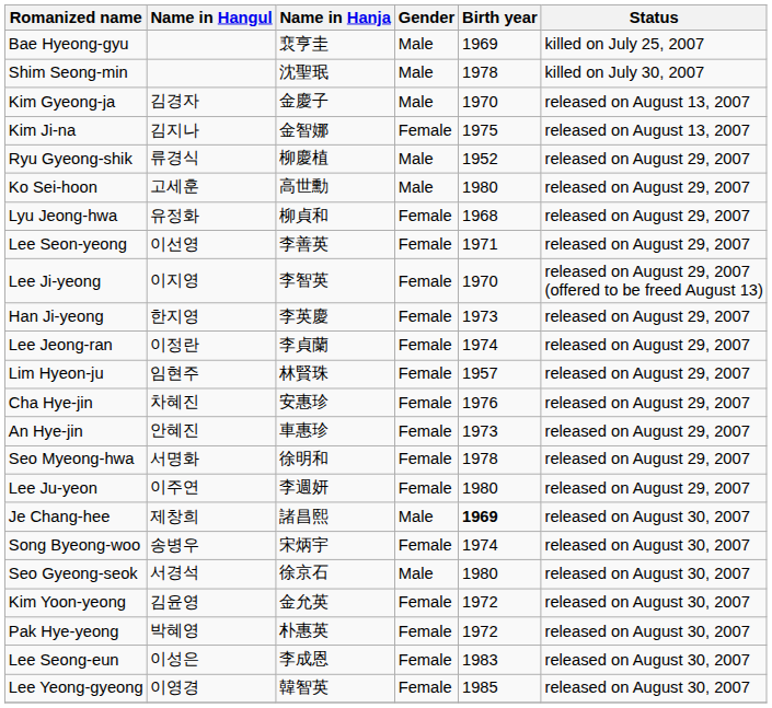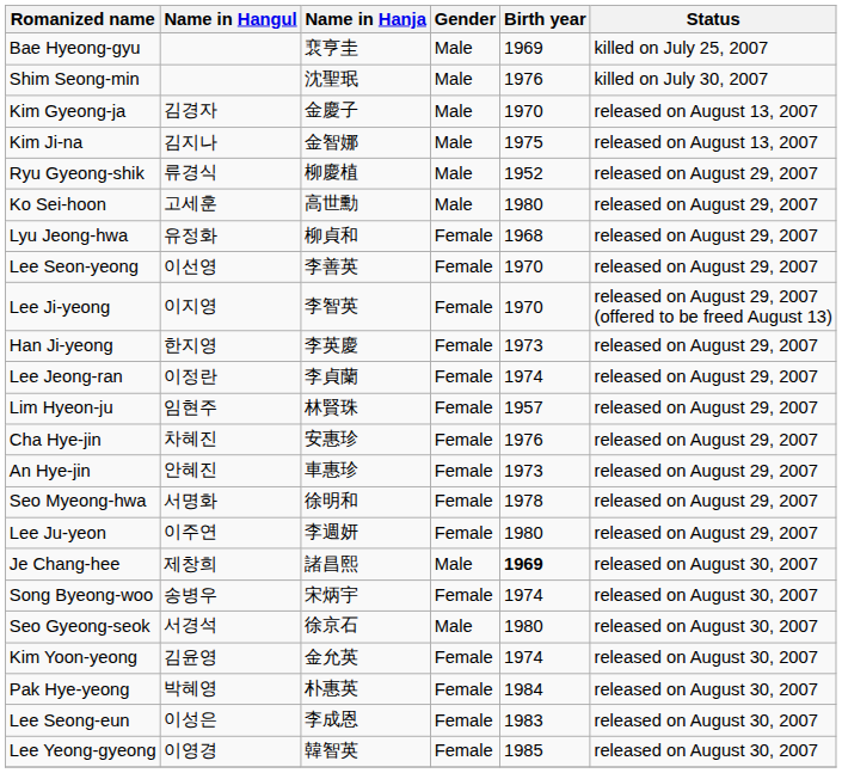 <table class="wikitable">
 <tr>
 <th>Romanized name</th>
 <th>Name in <a href='#'>Hangul</a></th>
 <th>Name in <a href='#'>Hanja</a></th>
 <th>Gender</th>
 <th>Birth year</th>
 <th>Status</th>
 </tr>
 <tr>
 <td>Bae Hyeong-gyu</td>
 <td></td>
 <td>裵亨圭</td>
 <td>Male</td>
 <td>1969</td>
 <td>killed on July 25, 2007</td>
 </tr>
 <tr>
 <td>Shim Seong-min</td>
 <td></td>
 <td>沈聖珉</td>
 <td>Male</td>
-<td>1978</td>
+<td>1976</td>
 <td>killed on July 30, 2007</td>
 </tr>
 <tr>
 <td>Kim Gyeong-ja</td>
 <td>김경자</td>
 <td>金慶子</td>
 <td>Male</td>
 <td>1970</td>
 <td>released on August 13, 2007</td>
 </tr>
 <tr>
 <td>Kim Ji-na</td>
 <td>김지나</td>
 <td>金智娜</td>
-<td>Female</td>
+<td>Male</td>
 <td>1975</td>
 <td>released on August 13, 2007</td>
 </tr>
 <tr>
 <td>Ryu Gyeong-shik</td>
 <td>류경식</td>
 <td>柳慶植</td>
 <td>Male</td>
 <td>1952</td>
 <td>released on August 29, 2007</td>
 </tr>
 <tr>
 <td>Ko Sei-hoon</td>
 <td>고세훈</td>
 <td>高世勳</td>
 <td>Male</td>
 <td>1980</td>
 <td>released on August 29, 2007</td>
 </tr>
 <tr>
 <td>Lyu Jeong-hwa</td>
 <td>유정화</td>
 <td>柳貞和</td>
 <td>Female</td>
 <td>1968</td>
 <td>released on August 29, 2007</td>
 </tr>
 <tr>
 <td>Lee Seon-yeong</td>
 <td>이선영</td>
 <td>李善英</td>
 <td>Female</td>
-<td>1971</td>
+<td>1970</td>
 <td>released on August 29, 2007</td>
 </tr>
 <tr>
 <td>Lee Ji-yeong</td>
 <td>이지영</td>
 <td>李智英</td>
 <td>Female</td>
 <td>1970</td>
 <td>released on August 29, 2007 <br> (offered to be freed August 13)</td>
 </tr>
 <tr>
 <td>Han Ji-yeong</td>
 <td>한지영</td>
 <td>李英慶</td>
 <td>Female</td>
 <td>1973</td>
 <td>released on August 29, 2007</td>
 </tr>
 <tr>
 <td>Lee Jeong-ran</td>
 <td>이정란</td>
 <td>李貞蘭</td>
 <td>Female</td>
 <td>1974</td>
 <td>released on August 29, 2007</td>
 </tr>
 <tr>
 <td>Lim Hyeon-ju</td>
 <td>임현주</td>
 <td>林賢珠</td>
 <td>Female</td>
 <td>1957</td>
 <td>released on August 29, 2007</td>
 </tr>
 <tr>
 <td>Cha Hye-jin</td>
 <td>차혜진</td>
 <td>安惠珍</td>
 <td>Female</td>
 <td>1976</td>
 <td>released on August 29, 2007</td>
 </tr>
 <tr>
 <td>An Hye-jin</td>
 <td>안혜진</td>
 <td>車惠珍</td>
 <td>Female</td>
 <td>1973</td>
 <td>released on August 29, 2007</td>
 </tr>
 <tr>
 <td>Seo Myeong-hwa</td>
 <td>서명화</td>
 <td>徐明和</td>
 <td>Female</td>
 <td>1978</td>
 <td>released on August 29, 2007</td>
 </tr>
 <tr>
 <td>Lee Ju-yeon</td>
 <td>이주연</td>
 <td>李週妍</td>
 <td>Female</td>
 <td>1980</td>
 <td>released on August 29, 2007</td>
 </tr>
 <tr>
 <td>Je Chang-hee</td>
 <td>제창희</td>
 <td>諸昌熙</td>
 <td>Male</td>
 <td><strong>1969</strong></td>
 <td>released on August 30, 2007</td>
 </tr>
 <tr>
 <td>Song Byeong-woo</td>
 <td>송병우</td>
 <td>宋炳宇</td>
 <td>Female</td>
 <td>1974</td>
 <td>released on August 30, 2007</td>
 </tr>
 <tr>
 <td>Seo Gyeong-seok</td>
 <td>서경석</td>
 <td>徐京石</td>
 <td>Male</td>
 <td>1980</td>
 <td>released on August 30, 2007</td>
 </tr>
 <tr>
 <td>Kim Yoon-yeong</td>
 <td>김윤영</td>
 <td>金允英</td>
 <td>Female</td>
-<td>1972</td>
+<td>1974</td>
 <td>released on August 30, 2007</td>
 </tr>
 <tr>
 <td>Pak Hye-yeong</td>
 <td>박혜영</td>
 <td>朴惠英</td>
 <td>Female</td>
-<td>1972</td>
+<td>1984</td>
 <td>released on August 30, 2007</td>
 </tr>
 <tr>
 <td>Lee Seong-eun</td>
 <td>이성은</td>
 <td>李成恩</td>
 <td>Female</td>
 <td>1983</td>
 <td>released on August 30, 2007</td>
 </tr>
 <tr>
 <td>Lee Yeong-gyeong</td>
 <td>이영경</td>
 <td>韓智英</td>
 <td>Female</td>
 <td>1985</td>
 <td>released on August 30, 2007</td>
 </tr>
 <tr>
 </tr>
 </table>
